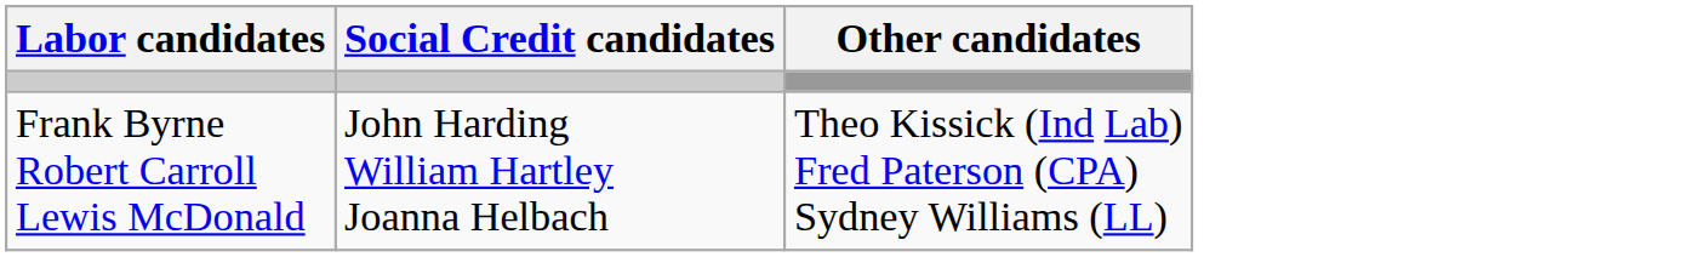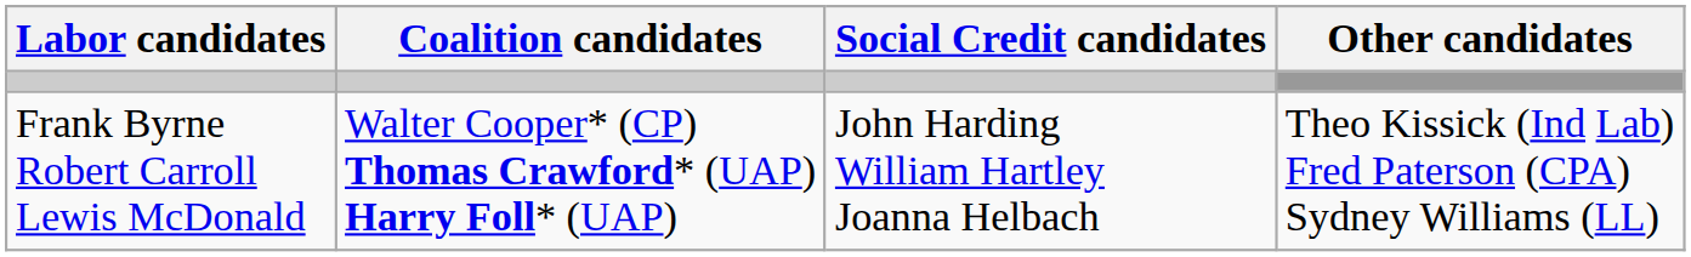 <table class="wikitable">
 <tr>
 <th><a href='#'>Labor</a> candidates</th>
+<th><a href='#'>Coalition</a> candidates</th>
 <th><a href='#'>Social Credit</a> candidates</th>
 <th>Other candidates</th>
 </tr>
 <tr bgcolor="#cccccc">
 <td></td>
 <td></td>
+<td></td>
 <td bgcolor="#999999"></td>
 </tr>
 <tr>
 <td>Frank Byrne<br><a href='#'>Robert Carroll</a><br><a href='#'>Lewis McDonald</a></td>
+<td><a href='#'>Walter Cooper</a>* (<a href='#'>CP</a>)<br><strong><a href='#'>Thomas Crawford</a></strong>* (<a href='#'>UAP</a>)<br><strong><a href='#'>Harry Foll</a></strong>* (<a href='#'>UAP</a>)</td>
 <td>John Harding<br><a href='#'>William Hartley</a><br>Joanna Helbach</td>
 <td>Theo Kissick (<a href='#'>Ind</a> <a href='#'>Lab</a>)<br><a href='#'>Fred Paterson</a> (<a href='#'>CPA</a>)<br>Sydney Williams (<a href='#'>LL</a>)</td>
 </tr>
 </table>
